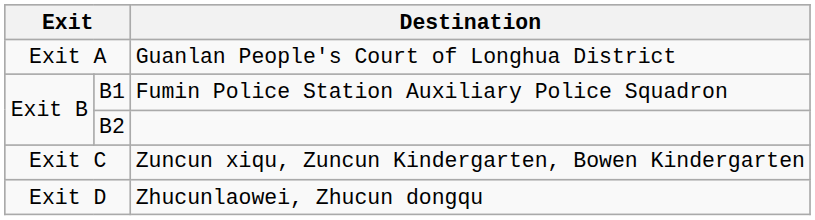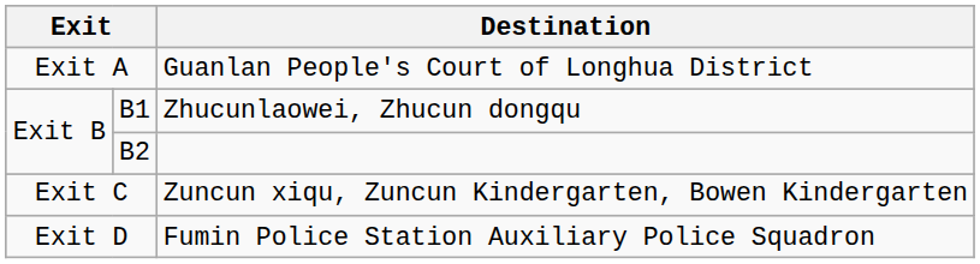 <table class="wikitable">
 <tr>
 <th style="width:70px" colspan="2">Exit</th>
 <th>Destination</th>
 </tr>
 <tr>
 <td align="center" colspan="2">Exit A</td>
 <td>Guanlan People's Court of Longhua District</td>
 </tr>
 <tr>
 <td align="center" rowspan="2">Exit B</td>
 <td>B1</td>
-<td>Fumin Police Station Auxiliary Police Squadron</td>
+<td>Zhucunlaowei, Zhucun dongqu</td>
 </tr>
 <tr>
 <td>B2</td>
 <td></td>
 </tr>
 <tr>
 <td align="center" colspan="2">Exit C</td>
 <td>Zuncun xiqu, Zuncun Kindergarten, Bowen Kindergarten</td>
 </tr>
 <tr>
 <td align="center" colspan="2">Exit D</td>
-<td>Zhucunlaowei, Zhucun dongqu</td>
+<td>Fumin Police Station Auxiliary Police Squadron</td>
 </tr>
 </table>
